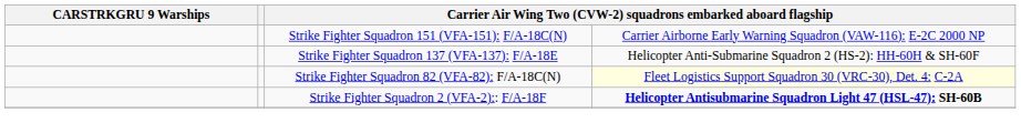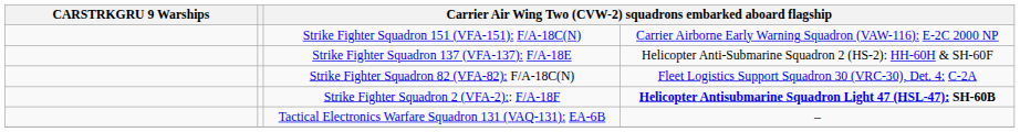 <table class="wikitable" style="text-align:center" width=99%>
 <tr>
 <th colspan="1" width="25%" align="center">CARSTRKGRU 9 Warships</th>
 <th colspan="1" width="0%" align="center"></th>
 <th colspan="2" align="center">Carrier Air Wing Two (CVW-2) squadrons embarked aboard flagship </th>
 </tr>
 <tr>
 <td></td>
 <td></td>
 <td><a href='#'>Strike Fighter Squadron 151 (VFA-151):</a> <a href='#'>F/A-18C(N)</a></td>
 <td><a href='#'>Carrier Airborne Early Warning Squadron (VAW-116):</a> <a href='#'>E-2C 2000 NP</a></td>
 </tr>
 <tr>
 <td></td>
 <td></td>
 <td><a href='#'>Strike Fighter Squadron 137 (VFA-137):</a> <a href='#'>F/A-18E</a></td>
 <td>Helicopter Anti-Submarine Squadron 2 (HS-2):  <a href='#'>HH-60H</a> & SH-60F</td>
 </tr>
 <tr>
 <td></td>
 <td></td>
 <td><a href='#'>Strike Fighter Squadron 82 (VFA-82):</a> F/A-18C(N)</td>
-<td style="background: lightyellow;"><a href='#'>Fleet Logistics Support Squadron 30 (VRC-30), Det. 4:</a> <a href='#'>C-2A</a></td>
+<td><a href='#'>Fleet Logistics Support Squadron 30 (VRC-30), Det. 4:</a> <a href='#'>C-2A</a></td>
 </tr>
 <tr>
 <td></td>
 <td></td>
 <td><a href='#'>Strike Fighter Squadron 2 (VFA-2):</a>:  <a href='#'>F/A-18F</a></td>
 <td><strong><a href='#'>Helicopter Antisubmarine Squadron Light 47 (HSL-47):</a> SH-60B</strong></td>
 </tr>
 <tr>
+<td></td>
+<td></td>
+<td><a href='#'>Tactical Electronics Warfare Squadron 131 (VAQ-131):</a> <a href='#'>EA-6B</a></td>
+<td>–</td>
+</tr>
+<tr>
 </tr>
 </table>
